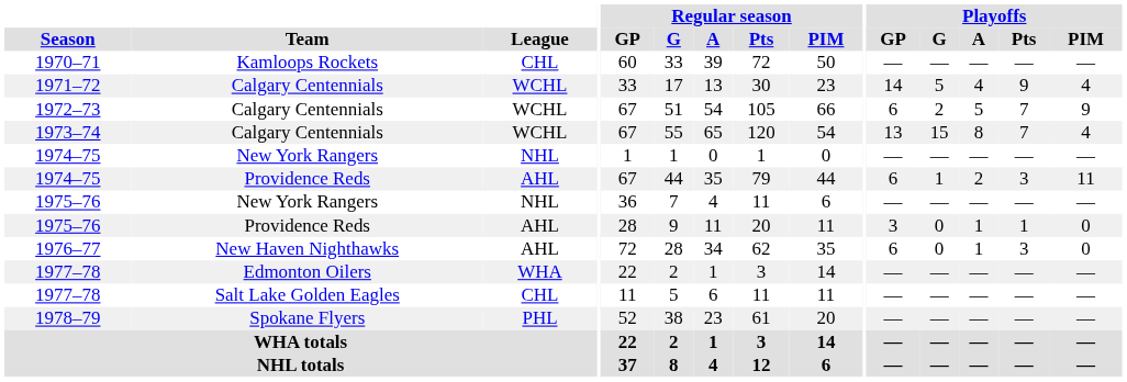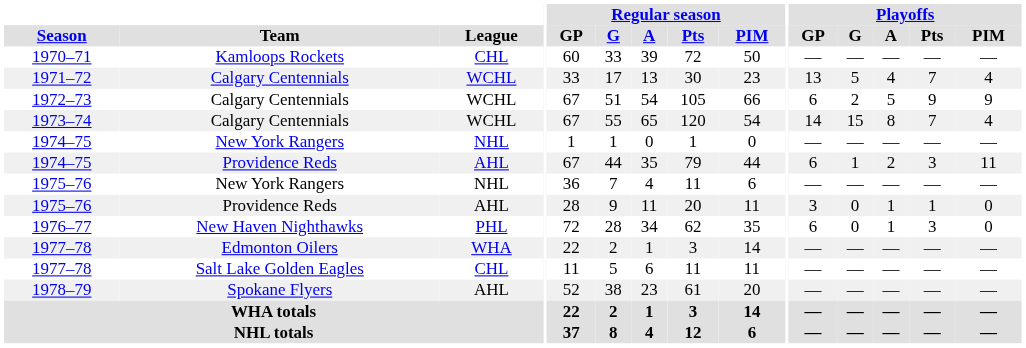 <table border="0" cellpadding="1" cellspacing="0" style="text-align:center; width:60em">
 <tr bgcolor="#e0e0e0">
 <th colspan="3" bgcolor="#ffffff"></th>
 <th rowspan="100" bgcolor="#ffffff"></th>
 <th colspan="5"><a href='#'>Regular season</a></th>
 <th rowspan="100" bgcolor="#ffffff"></th>
 <th colspan="5"><a href='#'>Playoffs</a></th>
 </tr>
 <tr bgcolor="#e0e0e0">
 <th><a href='#'>Season</a></th>
 <th>Team</th>
 <th>League</th>
 <th>GP</th>
 <th><a href='#'>G</a></th>
 <th><a href='#'>A</a></th>
 <th><a href='#'>Pts</a></th>
 <th><a href='#'>PIM</a></th>
 <th>GP</th>
 <th>G</th>
 <th>A</th>
 <th>Pts</th>
 <th>PIM</th>
 </tr>
 <tr>
 <td><a href='#'>1970–71</a></td>
 <td><a href='#'>Kamloops Rockets</a></td>
 <td><a href='#'>CHL</a></td>
 <td>60</td>
 <td>33</td>
 <td>39</td>
 <td>72</td>
 <td>50</td>
 <td>—</td>
 <td>—</td>
 <td>—</td>
 <td>—</td>
 <td>—</td>
 </tr>
 <tr bgcolor="#f0f0f0">
 <td><a href='#'>1971–72</a></td>
 <td><a href='#'>Calgary Centennials</a></td>
 <td><a href='#'>WCHL</a></td>
 <td>33</td>
 <td>17</td>
 <td>13</td>
 <td>30</td>
 <td>23</td>
-<td>14</td>
+<td>13</td>
 <td>5</td>
 <td>4</td>
-<td>9</td>
+<td>7</td>
 <td>4</td>
 </tr>
 <tr>
 <td><a href='#'>1972–73</a></td>
 <td>Calgary Centennials</td>
 <td>WCHL</td>
 <td>67</td>
 <td>51</td>
 <td>54</td>
 <td>105</td>
 <td>66</td>
 <td>6</td>
 <td>2</td>
 <td>5</td>
-<td>7</td>
+<td>9</td>
 <td>9</td>
 </tr>
 <tr bgcolor="#f0f0f0">
 <td><a href='#'>1973–74</a></td>
 <td>Calgary Centennials</td>
 <td>WCHL</td>
 <td>67</td>
 <td>55</td>
 <td>65</td>
 <td>120</td>
 <td>54</td>
-<td>13</td>
+<td>14</td>
 <td>15</td>
 <td>8</td>
 <td>7</td>
 <td>4</td>
 </tr>
 <tr>
 <td><a href='#'>1974–75</a></td>
 <td><a href='#'>New York Rangers</a></td>
 <td><a href='#'>NHL</a></td>
 <td>1</td>
 <td>1</td>
 <td>0</td>
 <td>1</td>
 <td>0</td>
 <td>—</td>
 <td>—</td>
 <td>—</td>
 <td>—</td>
 <td>—</td>
 </tr>
 <tr bgcolor="#f0f0f0">
 <td><a href='#'>1974–75</a></td>
 <td><a href='#'>Providence Reds</a></td>
 <td><a href='#'>AHL</a></td>
 <td>67</td>
 <td>44</td>
 <td>35</td>
 <td>79</td>
 <td>44</td>
 <td>6</td>
 <td>1</td>
 <td>2</td>
 <td>3</td>
 <td>11</td>
 </tr>
 <tr>
 <td><a href='#'>1975–76</a></td>
 <td>New York Rangers</td>
 <td>NHL</td>
 <td>36</td>
 <td>7</td>
 <td>4</td>
 <td>11</td>
 <td>6</td>
 <td>—</td>
 <td>—</td>
 <td>—</td>
 <td>—</td>
 <td>—</td>
 </tr>
 <tr bgcolor="#f0f0f0">
 <td><a href='#'>1975–76</a></td>
 <td>Providence Reds</td>
 <td>AHL</td>
 <td>28</td>
 <td>9</td>
 <td>11</td>
 <td>20</td>
 <td>11</td>
 <td>3</td>
 <td>0</td>
 <td>1</td>
 <td>1</td>
 <td>0</td>
 </tr>
 <tr>
 <td><a href='#'>1976–77</a></td>
 <td><a href='#'>New Haven Nighthawks</a></td>
-<td>AHL</td>
+<td><a href='#'>PHL</a></td>
 <td>72</td>
 <td>28</td>
 <td>34</td>
 <td>62</td>
 <td>35</td>
 <td>6</td>
 <td>0</td>
 <td>1</td>
 <td>3</td>
 <td>0</td>
 </tr>
 <tr bgcolor="#f0f0f0">
 <td><a href='#'>1977–78</a></td>
 <td><a href='#'>Edmonton Oilers</a></td>
 <td><a href='#'>WHA</a></td>
 <td>22</td>
 <td>2</td>
 <td>1</td>
 <td>3</td>
 <td>14</td>
 <td>—</td>
 <td>—</td>
 <td>—</td>
 <td>—</td>
 <td>—</td>
 </tr>
 <tr>
 <td><a href='#'>1977–78</a></td>
 <td><a href='#'>Salt Lake Golden Eagles</a></td>
 <td><a href='#'>CHL</a></td>
 <td>11</td>
 <td>5</td>
 <td>6</td>
 <td>11</td>
 <td>11</td>
 <td>—</td>
 <td>—</td>
 <td>—</td>
 <td>—</td>
 <td>—</td>
 </tr>
 <tr bgcolor="#f0f0f0">
 <td><a href='#'>1978–79</a></td>
 <td><a href='#'>Spokane Flyers</a></td>
-<td><a href='#'>PHL</a></td>
+<td>AHL</td>
 <td>52</td>
 <td>38</td>
 <td>23</td>
 <td>61</td>
 <td>20</td>
 <td>—</td>
 <td>—</td>
 <td>—</td>
 <td>—</td>
 <td>—</td>
 </tr>
 <tr bgcolor="#e0e0e0">
 <th colspan="3">WHA totals</th>
 <th>22</th>
 <th>2</th>
 <th>1</th>
 <th>3</th>
 <th>14</th>
 <th>—</th>
 <th>—</th>
 <th>—</th>
 <th>—</th>
 <th>—</th>
 </tr>
 <tr bgcolor="#e0e0e0">
 <th colspan="3">NHL totals</th>
 <th>37</th>
 <th>8</th>
 <th>4</th>
 <th>12</th>
 <th>6</th>
 <th>—</th>
 <th>—</th>
 <th>—</th>
 <th>—</th>
 <th>—</th>
 </tr>
 </table>
